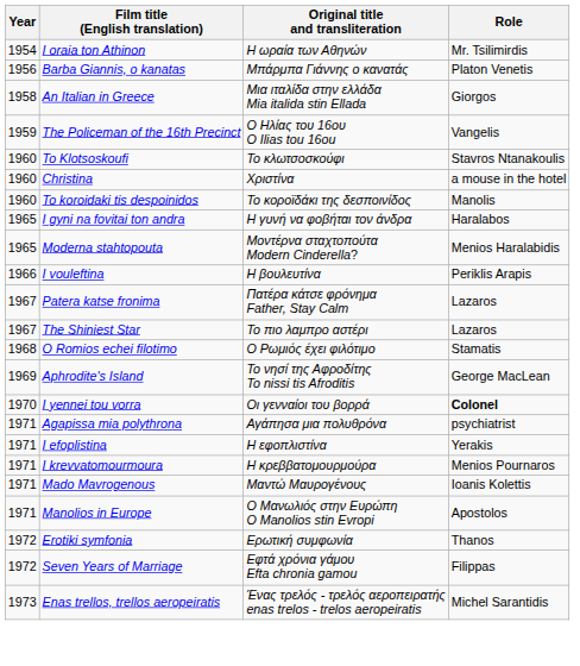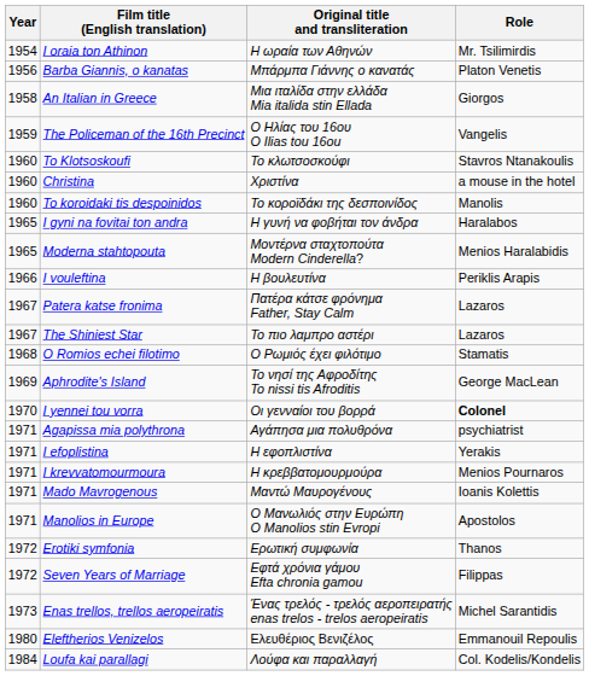 <table class="wikitable">
 <tr>
 <th>Year</th>
 <th>Film title<br>(English translation)</th>
 <th>Original title<br>and transliteration</th>
 <th>Role</th>
 </tr>
 <tr>
 <td>1954</td>
 <td><em><a href='#'>I oraia ton Athinon</a></em></td>
 <td><em>Η ωραία των Αθηνών</em></td>
 <td>Mr. Tsilimirdis</td>
 </tr>
 <tr>
 <td>1956</td>
 <td><em><a href='#'>Barba Giannis, o kanatas</a></em></td>
 <td><em>Μπάρμπα Γιάννης ο κανατάς</em></td>
 <td>Platon Venetis</td>
 </tr>
 <tr>
 <td>1958</td>
 <td><em><a href='#'>An Italian in Greece</a></em></td>
 <td><em>Μια ιταλίδα στην ελλάδα</em><br><em>Mia italida stin Ellada</em></td>
 <td>Giorgos</td>
 </tr>
 <tr>
 <td>1959</td>
 <td><em><a href='#'>The Policeman of the 16th Precinct</a></em></td>
 <td><em>Ο Ηλίας του 16ου</em><br><em>O Ilias tou 16ou</em></td>
 <td>Vangelis</td>
 </tr>
 <tr>
 <td>1960</td>
 <td><em><a href='#'>To Klotsoskoufi</a></em></td>
 <td><em>Το κλωτσοσκούφι</em></td>
 <td>Stavros Ntanakoulis</td>
 </tr>
 <tr>
 <td>1960</td>
 <td><em><a href='#'>Christina</a></em></td>
 <td><em>Χριστίνα</em></td>
 <td>a mouse in the hotel</td>
 </tr>
 <tr>
 <td>1960</td>
 <td><em><a href='#'>To koroidaki tis despoinidos</a></em></td>
 <td><em>Το κοροϊδάκι της δεσποινίδος</em></td>
 <td>Manolis</td>
 </tr>
 <tr>
 <td>1965</td>
 <td><em><a href='#'>I gyni na fovitai ton andra</a></em></td>
 <td><em>Η γυνή να φοβήται τον άνδρα</em></td>
 <td>Haralabos</td>
 </tr>
 <tr>
 <td>1965</td>
 <td><em><a href='#'>Moderna stahtopouta</a></em></td>
 <td><em>Μοντέρνα σταχτοπούτα</em><br><em>Modern Cinderella</em>?</td>
 <td>Menios Haralabidis</td>
 </tr>
 <tr>
 <td>1966</td>
 <td><em><a href='#'>I vouleftina</a></em></td>
 <td><em>Η βουλευτίνα</em></td>
 <td>Periklis Arapis</td>
 </tr>
 <tr>
 <td>1967</td>
 <td><em><a href='#'>Patera katse fronima</a></em></td>
 <td><em>Πατέρα κάτσε φρόνημα</em><br><em>Father, Stay Calm</em></td>
 <td>Lazaros</td>
 </tr>
 <tr>
 <td>1967</td>
 <td><em><a href='#'>The Shiniest Star</a></em></td>
 <td><em>Το πιο λαμπρο αστέρι</em><br><em> </em></td>
 <td>Lazaros</td>
 </tr>
 <tr>
 <td>1968</td>
 <td><em><a href='#'>O Romios echei filotimo</a></em></td>
 <td><em>Ο Ρωμιός έχει φιλότιμο</em></td>
 <td>Stamatis</td>
 </tr>
 <tr>
 <td>1969</td>
 <td><em><a href='#'>Aphrodite's Island</a></em></td>
 <td><em>Το νησί της Αφροδίτης</em><br><em>To nissi tis Afroditis</em></td>
 <td>George MacLean</td>
 </tr>
 <tr>
 <td>1970</td>
 <td><em><a href='#'>I yennei tou vorra</a></em></td>
 <td><em>Οι γενναίοι του βορρά</em></td>
 <td><strong>Colonel</strong></td>
 </tr>
 <tr>
 <td>1971</td>
 <td><em><a href='#'>Agapissa mia polythrona</a></em></td>
 <td><em>Αγάπησα μια πολυθρόνα</em></td>
 <td>psychiatrist</td>
 </tr>
 <tr>
 <td>1971</td>
 <td><em><a href='#'>I efoplistina</a></em></td>
 <td><em>Η εφοπλιστίνα</em></td>
 <td>Yerakis</td>
 </tr>
 <tr>
 <td>1971</td>
 <td><em><a href='#'>I krevvatomourmoura</a></em></td>
 <td><em>Η κρεββατομουρμούρα</em></td>
 <td>Menios Pournaros</td>
 </tr>
 <tr>
 <td>1971</td>
 <td><em><a href='#'>Mado Mavrogenous</a></em></td>
 <td><em>Μαντώ Μαυρογένους</em></td>
 <td>Ioanis Kolettis</td>
 </tr>
 <tr>
 <td>1971</td>
 <td><em><a href='#'>Manolios in Europe</a></em></td>
 <td><em>Ο Μανωλιός στην Ευρώπη</em><br><em>O Manolios stin Evropi</em></td>
 <td>Apostolos</td>
 </tr>
 <tr>
 <td>1972</td>
 <td><em><a href='#'>Erotiki symfonia</a></em></td>
 <td><em>Ερωτική συμφωνία</em></td>
 <td>Thanos</td>
 </tr>
 <tr>
 <td>1972</td>
 <td><em><a href='#'>Seven Years of Marriage</a></em></td>
 <td><em>Εφτά χρόνια γάμου</em><br><em>Efta chronia gamou</em></td>
 <td>Filippas</td>
 </tr>
 <tr>
 <td>1973</td>
 <td><em><a href='#'>Enas trellos, trellos aeropeiratis</a></em></td>
 <td><em>Ένας τρελός - τρελός αεροπειρατής</em><br><em>enas trelos - trelos aeropeiratis</em></td>
 <td>Michel Sarantidis</td>
 </tr>
+<tr>
+<td>1980</td>
+<td><em><a href='#'>Eleftherios Venizelos</a></em></td>
+<td>Ελευθέριος Βενιζέλος</td>
+<td>Emmanouil Repoulis</td>
+</tr>
+<tr>
+<td>1984</td>
+<td><em><a href='#'>Loufa kai parallagi</a></em></td>
+<td><em>Λούφα και παραλλαγή</em></td>
+<td>Col. Kodelis/Kondelis</td>
+</tr>
 </table>
